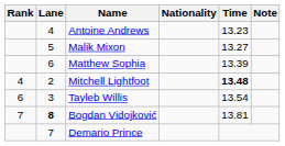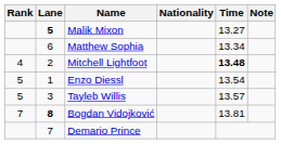 <table class="wikitable sortable" style="text-align:center">
 <tr>
 <th>Rank</th>
 <th>Lane</th>
 <th>Name</th>
 <th>Nationality</th>
 <th>Time</th>
 <th>Note</th>
 </tr>
 <tr>
 <td></td>
-<td>4</td>
-<td align=left><a href='#'>Antoine Andrews</a></td>
-<td align=left></td>
-<td>13.23</td>
-<td></td>
-</tr>
-<tr>
-<td></td>
-<td>5</td>
+<td><strong>5</strong></td>
 <td align=left><a href='#'>Malik Mixon</a></td>
 <td align=left></td>
 <td>13.27</td>
 <td></td>
 </tr>
 <tr>
 <td></td>
 <td>6</td>
 <td align=left><a href='#'>Matthew Sophia</a></td>
 <td align=left></td>
-<td>13.39</td>
+<td>13.34</td>
 <td></td>
 </tr>
 <tr>
 <td>4</td>
 <td>2</td>
 <td align=left><a href='#'>Mitchell Lightfoot</a></td>
 <td align=left></td>
 <td><strong>13.48</strong></td>
 <td></td>
 </tr>
 <tr>
-<td>6</td>
+<td>5</td>
+<td>1</td>
+<td align=left><a href='#'>Enzo Diessl</a></td>
+<td align=left></td>
+<td>13.54 </td>
+<td></td>
+</tr>
+<tr>
+<td>5</td>
 <td>3</td>
 <td align=left><a href='#'>Tayleb Willis</a></td>
 <td align=left></td>
-<td>13.54 </td>
+<td>13.57 </td>
 <td></td>
 </tr>
 <tr>
 <td>7</td>
 <td><strong>8</strong></td>
 <td align=left><a href='#'>Bogdan Vidojković</a></td>
 <td align=left></td>
 <td>13.81</td>
 <td></td>
 </tr>
 <tr>
 <td></td>
 <td>7</td>
 <td align=left><a href='#'>Demario Prince</a></td>
 <td align=left></td>
 <td colspan=2></td>
 </tr>
 </table>
